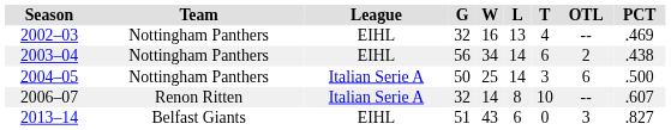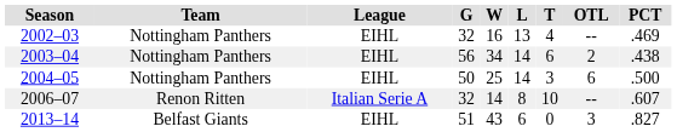 <table border="0" cellpadding="1" cellspacing="0" style="text-align:center; width:40em">
 <tr bgcolor="#e0e0e0">
 <th>Season</th>
 <th>Team</th>
 <th>League</th>
 <th>G</th>
 <th>W</th>
 <th>L</th>
 <th>T</th>
 <th>OTL</th>
 <th>PCT</th>
 </tr>
 <tr align="center">
 <td><a href='#'>2002–03</a></td>
 <td>Nottingham Panthers</td>
 <td>EIHL</td>
 <td>32</td>
 <td>16</td>
 <td>13</td>
 <td>4</td>
 <td>--</td>
 <td>.469</td>
 </tr>
 <tr align="center" bgcolor="#f0f0f0">
 <td><a href='#'>2003–04</a></td>
 <td>Nottingham Panthers</td>
 <td>EIHL</td>
 <td>56</td>
 <td>34</td>
 <td>14</td>
 <td>6</td>
 <td>2</td>
 <td>.438</td>
 </tr>
 <tr align="center">
 <td><a href='#'>2004–05</a></td>
 <td>Nottingham Panthers</td>
-<td><a href='#'>Italian Serie A</a></td>
+<td>EIHL</td>
 <td>50</td>
 <td>25</td>
 <td>14</td>
 <td>3</td>
 <td>6</td>
 <td>.500</td>
 </tr>
 <tr align="center" bgcolor="#f0f0f0">
 <td>2006–07</td>
 <td>Renon Ritten</td>
 <td><a href='#'>Italian Serie A</a></td>
 <td>32</td>
 <td>14</td>
 <td>8</td>
 <td>10</td>
 <td>--</td>
 <td>.607</td>
 </tr>
 <tr align="center">
 <td><a href='#'>2013–14</a></td>
 <td>Belfast Giants</td>
 <td>EIHL</td>
 <td>51</td>
 <td>43</td>
 <td>6</td>
 <td>0</td>
 <td>3</td>
 <td>.827</td>
 </tr>
 </table>
